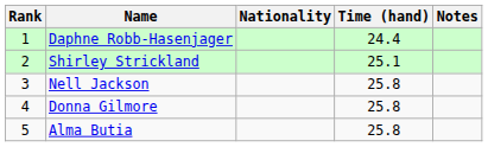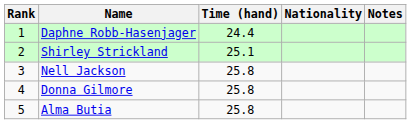 <table class="wikitable sortable" style="text-align:center">
 <tr>
 <th>Rank</th>
 <th>Name</th>
+<th>Time (hand)</th>
 <th>Nationality</th>
-<th>Time (hand)</th>
 <th>Notes</th>
 </tr>
 <tr bgcolor=#cfc>
 <td>1</td>
 <td align=left><a href='#'>Daphne Robb-Hasenjager</a></td>
+<td>24.4</td>
 <td align=left></td>
-<td>24.4</td>
 <td></td>
 </tr>
 <tr bgcolor=#cfc>
 <td>2</td>
 <td align=left><a href='#'>Shirley Strickland</a></td>
+<td>25.1</td>
 <td align=left></td>
-<td>25.1</td>
 <td></td>
 </tr>
 <tr>
 <td>3</td>
 <td align=left><a href='#'>Nell Jackson</a></td>
+<td>25.8</td>
 <td align=left></td>
-<td>25.8</td>
 <td></td>
 </tr>
 <tr>
 <td>4</td>
 <td align=left><a href='#'>Donna Gilmore</a></td>
+<td>25.8</td>
 <td align=left></td>
-<td>25.8</td>
 <td></td>
 </tr>
 <tr>
 <td>5</td>
 <td align=left><a href='#'>Alma Butia</a></td>
+<td>25.8</td>
 <td align=left></td>
-<td>25.8</td>
 <td></td>
 </tr>
 </table>
